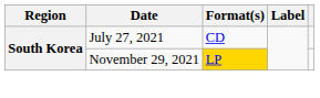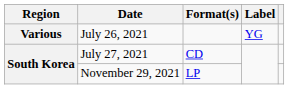 <table class="wikitable plainrowheaders">
 <tr>
 <th scope="col">Region</th>
 <th scope="col">Date</th>
 <th scope="col">Format(s)</th>
 <th scope="col">Label</th>
 <th scope="col"></th>
+</tr>
+<tr>
+<th scope="row">Various</th>
+<td>July 26, 2021</td>
+<td></td>
+<td><a href='#'>YG</a></td>
+<td style="text-align:center;"></td>
 </tr>
 <tr>
 <th scope="row" rowspan="2">South Korea</th>
 <td>July 27, 2021</td>
 <td><a href='#'>CD</a></td>
 <td rowspan="2"></td>
 <td style="text-align:center;"></td>
 </tr>
 <tr>
 <td>November 29, 2021</td>
-<td style="background: gold;"><a href='#'>LP</a></td>
+<td><a href='#'>LP</a></td>
 <td style="text-align:center;"></td>
 </tr>
 </table>
